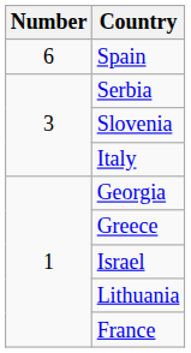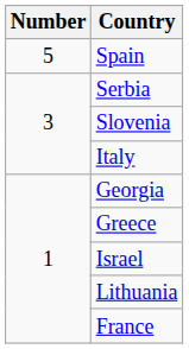 <table class="wikitable sortable">
 <tr>
 <th>Number</th>
 <th>Country</th>
 </tr>
 <tr>
-<td style="text-align:center;">6</td>
+<td style="text-align:center;">5</td>
 <td> <a href='#'>Spain</a></td>
 </tr>
 <tr>
 <td rowspan="3" style="text-align:center;">3</td>
 <td> <a href='#'>Serbia</a></td>
 </tr>
 <tr>
 <td> <a href='#'>Slovenia</a></td>
 </tr>
 <tr>
 <td> <a href='#'>Italy</a></td>
 </tr>
 <tr>
 <td rowspan=5 style="text-align:center;">1</td>
 <td> <a href='#'>Georgia</a></td>
 </tr>
 <tr>
 <td> <a href='#'>Greece</a></td>
 </tr>
 <tr>
 <td> <a href='#'>Israel</a></td>
 </tr>
 <tr>
 <td> <a href='#'>Lithuania</a></td>
 </tr>
 <tr>
 <td> <a href='#'>France</a></td>
 </tr>
 </table>
